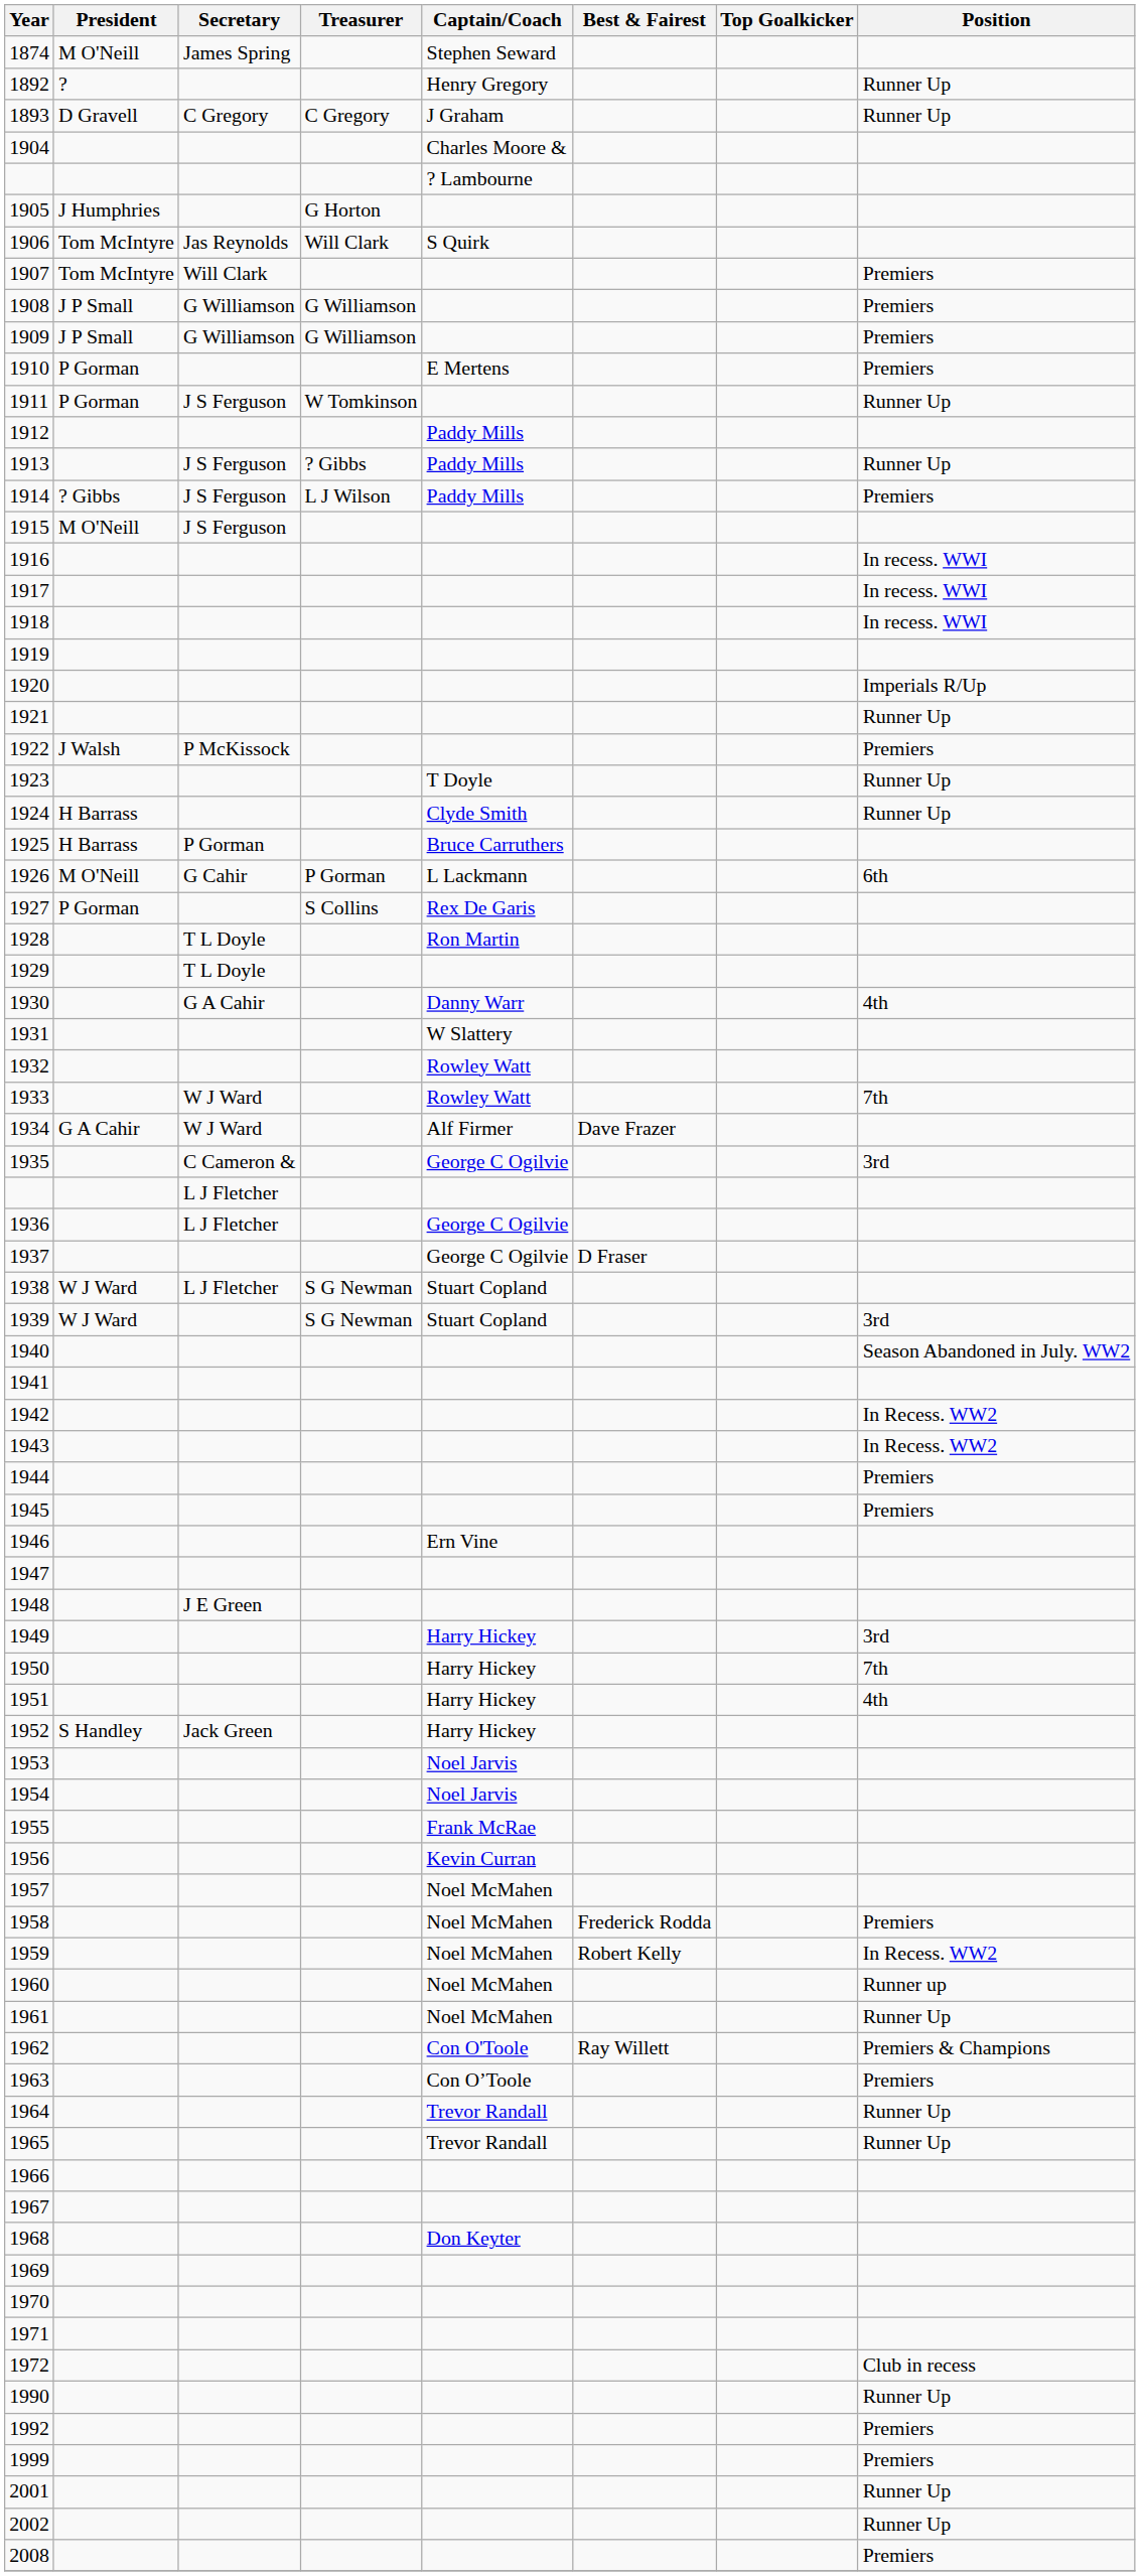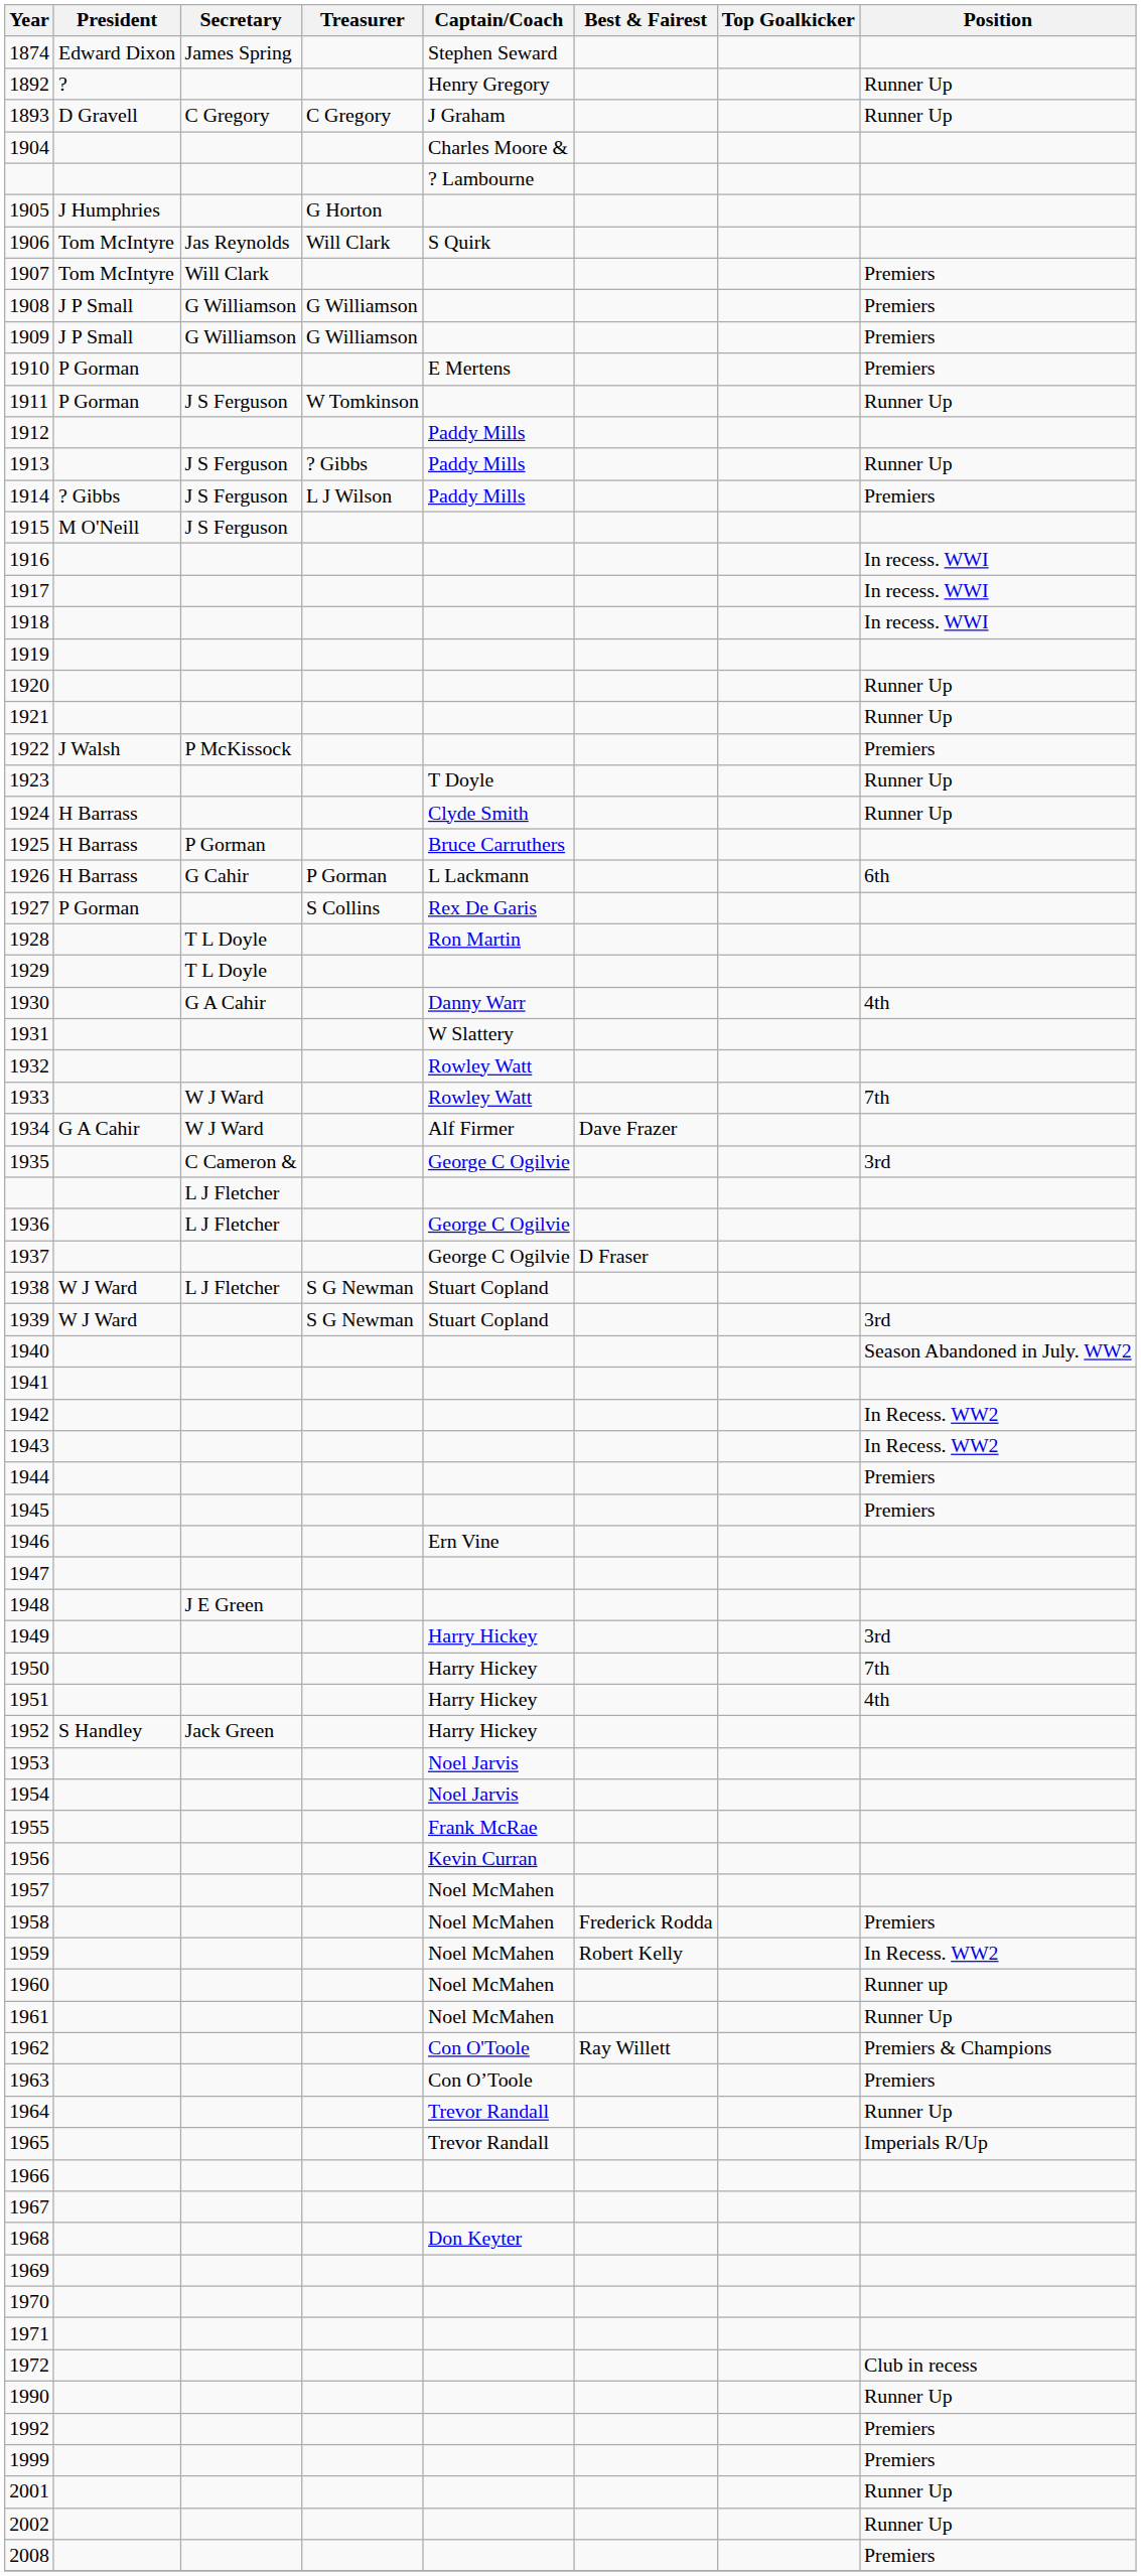 <table class="wikitable sortable">
 <tr>
 <th>Year</th>
 <th>President</th>
 <th>Secretary</th>
 <th>Treasurer</th>
 <th>Captain/Coach</th>
 <th>Best & Fairest</th>
 <th>Top Goalkicker</th>
 <th>Position</th>
 </tr>
 <tr>
 <td>1874</td>
-<td>M O'Neill</td>
+<td>Edward Dixon</td>
 <td>James Spring</td>
 <td></td>
 <td>Stephen Seward</td>
 <td></td>
 <td></td>
 <td></td>
 </tr>
 <tr>
 <td>1892</td>
 <td>?</td>
 <td></td>
 <td></td>
 <td>Henry Gregory</td>
 <td></td>
 <td></td>
 <td>Runner Up</td>
 </tr>
 <tr>
 <td>1893</td>
 <td>D Gravell</td>
 <td>C Gregory</td>
 <td>C Gregory</td>
 <td>J Graham</td>
 <td></td>
 <td></td>
 <td>Runner Up</td>
 </tr>
 <tr>
 <td>1904</td>
 <td></td>
 <td></td>
 <td></td>
 <td>Charles Moore & </td>
 <td></td>
 <td></td>
 <td></td>
 </tr>
 <tr>
 <td></td>
 <td></td>
 <td></td>
 <td></td>
 <td>? Lambourne</td>
 <td></td>
 <td></td>
 <td></td>
 </tr>
 <tr>
 <td>1905</td>
 <td>J Humphries</td>
 <td></td>
 <td>G Horton</td>
 <td></td>
 <td></td>
 <td></td>
 <td></td>
 </tr>
 <tr>
 <td>1906</td>
 <td>Tom McIntyre</td>
 <td>Jas Reynolds</td>
 <td>Will Clark</td>
 <td>S Quirk</td>
 <td></td>
 <td></td>
 <td></td>
 </tr>
 <tr>
 <td>1907</td>
 <td>Tom McIntyre</td>
 <td>Will Clark</td>
 <td></td>
 <td></td>
 <td></td>
 <td></td>
 <td>Premiers</td>
 </tr>
 <tr>
 <td>1908</td>
 <td>J P Small</td>
 <td>G Williamson</td>
 <td>G Williamson</td>
 <td></td>
 <td></td>
 <td></td>
 <td>Premiers</td>
 </tr>
 <tr>
 <td>1909</td>
 <td>J P Small</td>
 <td>G Williamson</td>
 <td>G Williamson</td>
 <td></td>
 <td></td>
 <td></td>
 <td>Premiers</td>
 </tr>
 <tr>
 <td>1910</td>
 <td>P Gorman</td>
 <td></td>
 <td></td>
 <td>E Mertens</td>
 <td></td>
 <td></td>
 <td>Premiers</td>
 </tr>
 <tr>
 <td>1911</td>
 <td>P Gorman</td>
 <td>J S Ferguson</td>
 <td>W Tomkinson</td>
 <td></td>
 <td></td>
 <td></td>
 <td>Runner Up</td>
 </tr>
 <tr>
 <td>1912</td>
 <td></td>
 <td></td>
 <td></td>
 <td><a href='#'>Paddy Mills</a></td>
 <td></td>
 <td></td>
 <td></td>
 </tr>
 <tr>
 <td>1913</td>
 <td></td>
 <td>J S Ferguson</td>
 <td>? Gibbs</td>
 <td><a href='#'>Paddy Mills</a></td>
 <td></td>
 <td></td>
 <td>Runner Up</td>
 </tr>
 <tr>
 <td>1914</td>
 <td>? Gibbs</td>
 <td>J S Ferguson</td>
 <td>L J Wilson</td>
 <td><a href='#'>Paddy Mills</a></td>
 <td></td>
 <td></td>
 <td>Premiers</td>
 </tr>
 <tr>
 <td>1915</td>
 <td>M O'Neill</td>
 <td>J S Ferguson</td>
 <td></td>
 <td></td>
 <td></td>
 <td></td>
 <td></td>
 </tr>
 <tr>
 <td>1916</td>
 <td></td>
 <td></td>
 <td></td>
 <td></td>
 <td></td>
 <td></td>
 <td>In recess. <a href='#'>WWI</a></td>
 </tr>
 <tr>
 <td>1917</td>
 <td></td>
 <td></td>
 <td></td>
 <td></td>
 <td></td>
 <td></td>
 <td>In recess. <a href='#'>WWI</a></td>
 </tr>
 <tr>
 <td>1918</td>
 <td></td>
 <td></td>
 <td></td>
 <td></td>
 <td></td>
 <td></td>
 <td>In recess. <a href='#'>WWI</a></td>
 </tr>
 <tr>
 <td>1919</td>
 <td></td>
 <td></td>
 <td></td>
 <td></td>
 <td></td>
 <td></td>
 <td></td>
 </tr>
 <tr>
 <td>1920</td>
 <td></td>
 <td></td>
 <td></td>
 <td></td>
 <td></td>
 <td></td>
-<td>Imperials R/Up</td>
+<td>Runner Up</td>
 </tr>
 <tr>
 <td>1921</td>
 <td></td>
 <td></td>
 <td></td>
 <td></td>
 <td></td>
 <td></td>
 <td>Runner Up</td>
 </tr>
 <tr>
 <td>1922</td>
 <td>J Walsh</td>
 <td>P McKissock</td>
 <td></td>
 <td></td>
 <td></td>
 <td></td>
 <td>Premiers</td>
 </tr>
 <tr>
 <td>1923</td>
 <td></td>
 <td></td>
 <td></td>
 <td>T Doyle</td>
 <td></td>
 <td></td>
 <td>Runner Up</td>
 </tr>
 <tr>
 <td>1924</td>
 <td>H Barrass</td>
 <td></td>
 <td></td>
 <td><a href='#'>Clyde Smith</a></td>
 <td></td>
 <td></td>
 <td>Runner Up</td>
 </tr>
 <tr>
 <td>1925</td>
 <td>H Barrass</td>
 <td>P Gorman</td>
 <td></td>
 <td><a href='#'>Bruce Carruthers</a></td>
 <td></td>
 <td></td>
 <td></td>
 </tr>
 <tr>
 <td>1926</td>
-<td>M O'Neill</td>
+<td>H Barrass</td>
 <td>G Cahir</td>
 <td>P Gorman</td>
 <td>L Lackmann</td>
 <td></td>
 <td></td>
 <td>6th</td>
 </tr>
 <tr>
 <td>1927</td>
 <td>P Gorman</td>
 <td></td>
 <td>S Collins</td>
 <td><a href='#'>Rex De Garis</a></td>
 <td></td>
 <td></td>
 <td></td>
 </tr>
 <tr>
 <td>1928</td>
 <td></td>
 <td>T L Doyle</td>
 <td></td>
 <td><a href='#'>Ron Martin</a></td>
 <td></td>
 <td></td>
 <td></td>
 </tr>
 <tr>
 <td>1929</td>
 <td></td>
 <td>T L Doyle</td>
 <td></td>
 <td></td>
 <td></td>
 <td></td>
 <td></td>
 </tr>
 <tr>
 <td>1930</td>
 <td></td>
 <td>G A Cahir</td>
 <td></td>
 <td><a href='#'>Danny Warr</a></td>
 <td></td>
 <td></td>
 <td>4th</td>
 </tr>
 <tr>
 <td>1931</td>
 <td></td>
 <td></td>
 <td></td>
 <td>W Slattery</td>
 <td></td>
 <td></td>
 <td></td>
 </tr>
 <tr>
 <td>1932</td>
 <td></td>
 <td></td>
 <td></td>
 <td><a href='#'>Rowley Watt</a></td>
 <td></td>
 <td></td>
 <td></td>
 </tr>
 <tr>
 <td>1933</td>
 <td></td>
 <td>W J Ward</td>
 <td></td>
 <td><a href='#'>Rowley Watt</a></td>
 <td></td>
 <td></td>
 <td>7th</td>
 </tr>
 <tr>
 <td>1934</td>
 <td>G A Cahir</td>
 <td>W J Ward</td>
 <td></td>
 <td>Alf Firmer</td>
 <td>Dave Frazer</td>
 <td></td>
 <td></td>
 </tr>
 <tr>
 <td>1935</td>
 <td></td>
 <td>C Cameron &</td>
 <td></td>
 <td><a href='#'>George C Ogilvie</a></td>
 <td></td>
 <td></td>
 <td>3rd</td>
 </tr>
 <tr>
 <td></td>
 <td></td>
 <td>L J Fletcher</td>
 <td></td>
 <td></td>
 <td></td>
 <td></td>
 <td></td>
 </tr>
 <tr>
 <td>1936</td>
 <td></td>
 <td>L J Fletcher</td>
 <td></td>
 <td><a href='#'>George C Ogilvie</a></td>
 <td></td>
 <td></td>
 <td></td>
 </tr>
 <tr>
 <td>1937</td>
 <td></td>
 <td></td>
 <td></td>
 <td>George C Ogilvie</td>
 <td>D Fraser</td>
 <td></td>
 <td></td>
 </tr>
 <tr>
 <td>1938</td>
 <td>W J Ward</td>
 <td>L J Fletcher</td>
 <td>S G Newman</td>
 <td>Stuart Copland</td>
 <td></td>
 <td></td>
 <td></td>
 </tr>
 <tr>
 <td>1939</td>
 <td>W J Ward</td>
 <td></td>
 <td>S G Newman</td>
 <td>Stuart Copland</td>
 <td></td>
 <td></td>
 <td>3rd</td>
 </tr>
 <tr>
 <td>1940</td>
 <td></td>
 <td></td>
 <td></td>
 <td></td>
 <td></td>
 <td></td>
 <td>Season Abandoned in July. <a href='#'>WW2</a></td>
 </tr>
 <tr>
 <td>1941</td>
 <td></td>
 <td></td>
 <td></td>
 <td></td>
 <td></td>
 <td></td>
 <td></td>
 </tr>
 <tr>
 <td>1942</td>
 <td></td>
 <td></td>
 <td></td>
 <td></td>
 <td></td>
 <td></td>
 <td>In Recess. <a href='#'>WW2</a></td>
 </tr>
 <tr>
 <td>1943</td>
 <td></td>
 <td></td>
 <td></td>
 <td></td>
 <td></td>
 <td></td>
 <td>In Recess. <a href='#'>WW2</a></td>
 </tr>
 <tr>
 <td>1944</td>
 <td></td>
 <td></td>
 <td></td>
 <td></td>
 <td></td>
 <td></td>
 <td>Premiers</td>
 </tr>
 <tr>
 <td>1945</td>
 <td></td>
 <td></td>
 <td></td>
 <td></td>
 <td></td>
 <td></td>
 <td>Premiers</td>
 </tr>
 <tr>
 <td>1946</td>
 <td></td>
 <td></td>
 <td></td>
 <td>Ern Vine</td>
 <td></td>
 <td></td>
 <td></td>
 </tr>
 <tr>
 <td>1947</td>
 <td></td>
 <td></td>
 <td></td>
 <td></td>
 <td></td>
 <td></td>
 <td></td>
 </tr>
 <tr>
 <td>1948</td>
 <td></td>
 <td>J E Green</td>
 <td></td>
 <td></td>
 <td></td>
 <td></td>
 <td></td>
 </tr>
 <tr>
 <td>1949</td>
 <td></td>
 <td></td>
 <td></td>
 <td><a href='#'>Harry Hickey</a></td>
 <td></td>
 <td></td>
 <td>3rd</td>
 </tr>
 <tr>
 <td>1950</td>
 <td></td>
 <td></td>
 <td></td>
 <td>Harry Hickey</td>
 <td></td>
 <td></td>
 <td>7th</td>
 </tr>
 <tr>
 <td>1951</td>
 <td></td>
 <td></td>
 <td></td>
 <td>Harry Hickey</td>
 <td></td>
 <td></td>
 <td>4th</td>
 </tr>
 <tr>
 <td>1952</td>
 <td>S Handley</td>
 <td>Jack Green</td>
 <td></td>
 <td>Harry Hickey</td>
 <td></td>
 <td></td>
 <td></td>
 </tr>
 <tr>
 <td>1953</td>
 <td></td>
 <td></td>
 <td></td>
 <td><a href='#'>Noel Jarvis</a></td>
 <td></td>
 <td></td>
 <td></td>
 </tr>
 <tr>
 <td>1954</td>
 <td></td>
 <td></td>
 <td></td>
 <td><a href='#'>Noel Jarvis</a></td>
 <td></td>
 <td></td>
 <td></td>
 </tr>
 <tr>
 <td>1955</td>
 <td></td>
 <td></td>
 <td></td>
 <td><a href='#'>Frank McRae</a></td>
 <td></td>
 <td></td>
 <td></td>
 </tr>
 <tr>
 <td>1956</td>
 <td></td>
 <td></td>
 <td></td>
 <td><a href='#'>Kevin Curran</a></td>
 <td></td>
 <td></td>
 <td></td>
 </tr>
 <tr>
 <td>1957</td>
 <td></td>
 <td></td>
 <td></td>
 <td>Noel McMahen</td>
 <td></td>
 <td></td>
 <td></td>
 </tr>
 <tr>
 <td>1958</td>
 <td></td>
 <td></td>
 <td></td>
 <td>Noel McMahen</td>
 <td>Frederick Rodda</td>
 <td></td>
 <td>Premiers</td>
 </tr>
 <tr>
 <td>1959</td>
 <td></td>
 <td></td>
 <td></td>
 <td>Noel McMahen</td>
 <td>Robert Kelly</td>
 <td></td>
 <td>In Recess. <a href='#'>WW2</a></td>
 </tr>
 <tr>
 <td>1960</td>
 <td></td>
 <td></td>
 <td></td>
 <td>Noel McMahen</td>
 <td></td>
 <td></td>
 <td>Runner up</td>
 </tr>
 <tr>
 <td>1961</td>
 <td></td>
 <td></td>
 <td></td>
 <td>Noel McMahen</td>
 <td></td>
 <td></td>
 <td>Runner Up</td>
 </tr>
 <tr>
 <td>1962</td>
 <td></td>
 <td></td>
 <td></td>
 <td><a href='#'>Con O'Toole</a></td>
 <td>Ray Willett</td>
 <td></td>
 <td>Premiers & Champions</td>
 </tr>
 <tr>
 <td>1963</td>
 <td></td>
 <td></td>
 <td></td>
 <td>Con O’Toole</td>
 <td></td>
 <td></td>
 <td>Premiers</td>
 </tr>
 <tr>
 <td>1964</td>
 <td></td>
 <td></td>
 <td></td>
 <td><a href='#'>Trevor Randall</a></td>
 <td></td>
 <td></td>
 <td>Runner Up</td>
 </tr>
 <tr>
 <td>1965</td>
 <td></td>
 <td></td>
 <td></td>
 <td>Trevor Randall</td>
 <td></td>
 <td></td>
-<td>Runner Up</td>
+<td>Imperials R/Up</td>
 </tr>
 <tr>
 <td>1966</td>
 <td></td>
 <td></td>
 <td></td>
 <td></td>
 <td></td>
 <td></td>
 <td></td>
 </tr>
 <tr>
 <td>1967</td>
 <td></td>
 <td></td>
 <td></td>
 <td></td>
 <td></td>
 <td></td>
 <td></td>
 </tr>
 <tr>
 <td>1968</td>
 <td></td>
 <td></td>
 <td></td>
 <td><a href='#'>Don Keyter</a></td>
 <td></td>
 <td></td>
 <td></td>
 </tr>
 <tr>
 <td>1969</td>
 <td></td>
 <td></td>
 <td></td>
 <td></td>
 <td></td>
 <td></td>
 <td></td>
 </tr>
 <tr>
 <td>1970</td>
 <td></td>
 <td></td>
 <td></td>
 <td></td>
 <td></td>
 <td></td>
 <td></td>
 </tr>
 <tr>
 <td>1971</td>
 <td></td>
 <td></td>
 <td></td>
 <td></td>
 <td></td>
 <td></td>
 <td></td>
 </tr>
 <tr>
 <td>1972</td>
 <td></td>
 <td></td>
 <td></td>
 <td></td>
 <td></td>
 <td></td>
 <td>Club in recess</td>
 </tr>
 <tr>
 <td>1990</td>
 <td></td>
 <td></td>
 <td></td>
 <td></td>
 <td></td>
 <td></td>
 <td>Runner Up</td>
 </tr>
 <tr>
 <td>1992</td>
 <td></td>
 <td></td>
 <td></td>
 <td></td>
 <td></td>
 <td></td>
 <td>Premiers</td>
 </tr>
 <tr>
 <td>1999</td>
 <td></td>
 <td></td>
 <td></td>
 <td></td>
 <td></td>
 <td></td>
 <td>Premiers</td>
 </tr>
 <tr>
 <td>2001</td>
 <td></td>
 <td></td>
 <td></td>
 <td></td>
 <td></td>
 <td></td>
 <td>Runner Up</td>
 </tr>
 <tr>
 <td>2002</td>
 <td></td>
 <td></td>
 <td></td>
 <td></td>
 <td></td>
 <td></td>
 <td>Runner Up</td>
 </tr>
 <tr>
 <td>2008</td>
 <td></td>
 <td></td>
 <td></td>
 <td></td>
 <td></td>
 <td></td>
 <td>Premiers</td>
 </tr>
 <tr>
 </tr>
 </table>
